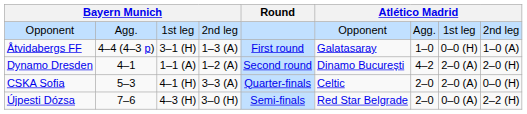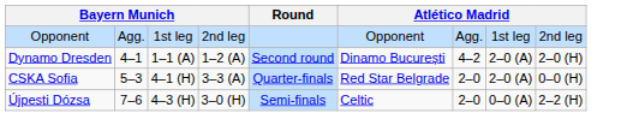 <table class="wikitable" style="text-align:center">
 <tr>
 <th colspan=4><a href='#'>Bayern Munich</a></th>
 <th>Round</th>
 <th colspan=4><a href='#'>Atlético Madrid</a></th>
 </tr>
 <tr style="background:#c1e0ff">
 <td>Opponent</td>
 <td>Agg.</td>
 <td>1st leg</td>
 <td>2nd leg</td>
 <td></td>
 <td>Opponent</td>
 <td>Agg.</td>
 <td>1st leg</td>
 <td>2nd leg</td>
 </tr>
 <tr>
-<td align=left> <a href='#'>Åtvidabergs FF</a></td>
-<td>4–4 (4–3 <a href='#'>p</a>)</td>
-<td>3–1 (H)</td>
-<td>1–3  (A)</td>
-<td style="background:#c1e0ff;"><a href='#'>First round</a></td>
-<td align=left> <a href='#'>Galatasaray</a></td>
-<td>1–0</td>
-<td>0–0 (H)</td>
-<td>1–0 (A)</td>
-</tr>
-<tr>
 <td align=left> <a href='#'>Dynamo Dresden</a></td>
 <td>4–1</td>
 <td>1–1 (A)</td>
 <td>1–2 (A)</td>
 <td style="background:#c1e0ff;"><a href='#'>Second round</a></td>
 <td align=left> <a href='#'>Dinamo București</a></td>
 <td>4–2</td>
 <td>2–0 (A)</td>
 <td>2–0 (H)</td>
 </tr>
 <tr>
 <td align=left> <a href='#'>CSKA Sofia</a></td>
 <td>5–3</td>
 <td>4–1 (H)</td>
 <td>3–3 (A)</td>
 <td style="background:#c1e0ff;"><a href='#'>Quarter-finals</a></td>
-<td align=left> <a href='#'>Celtic</a></td>
+<td align=left> <a href='#'>Red Star Belgrade</a></td>
 <td>2–0</td>
 <td>2–0 (A)</td>
 <td>0–0 (H)</td>
 </tr>
 <tr>
 <td align=left> <a href='#'>Újpesti Dózsa</a></td>
 <td>7–6</td>
 <td>4–3 (H)</td>
 <td>3–0 (H)</td>
 <td style="background:#c1e0ff;"><a href='#'>Semi-finals</a></td>
-<td align=left> <a href='#'>Red Star Belgrade</a></td>
+<td align=left> <a href='#'>Celtic</a></td>
 <td>2–0</td>
 <td>0–0 (A)</td>
 <td>2–2 (H)</td>
 </tr>
 </table>
